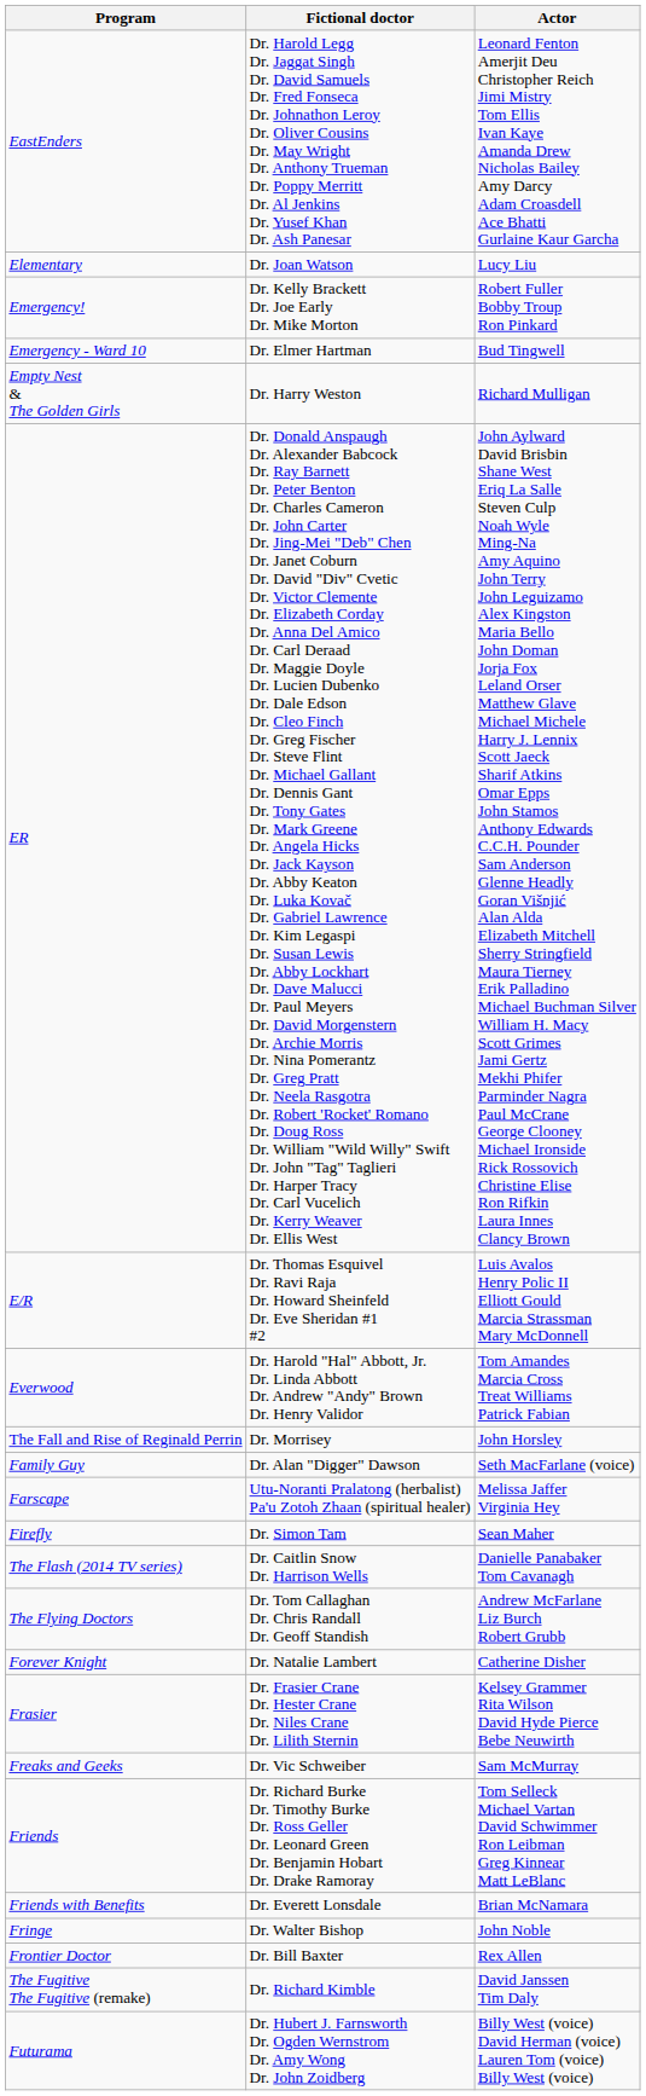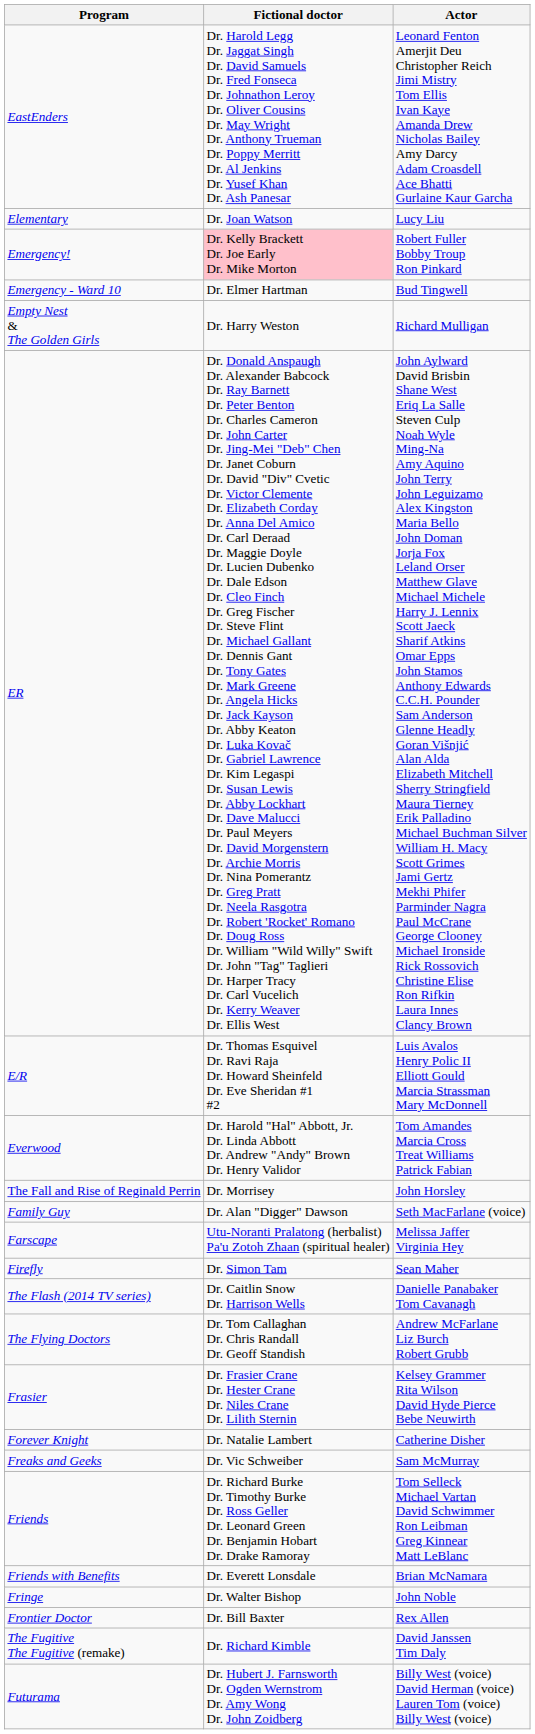 <table class="wikitable">
 <tr>
 <th>Program</th>
 <th>Fictional doctor</th>
 <th>Actor</th>
 </tr>
 <tr>
 <td><em><a href='#'>EastEnders</a></em></td>
 <td>Dr. <a href='#'>Harold Legg</a><br>Dr. <a href='#'>Jaggat Singh</a><br>Dr. <a href='#'>David Samuels</a><br>Dr. <a href='#'>Fred Fonseca</a><br> Dr. <a href='#'>Johnathon Leroy</a><br>Dr. <a href='#'>Oliver Cousins</a><br>Dr. <a href='#'>May Wright</a><br>Dr. <a href='#'>Anthony Trueman</a><br>Dr. <a href='#'>Poppy Merritt</a><br>Dr. <a href='#'>Al Jenkins</a><br>Dr. <a href='#'>Yusef Khan</a><br>Dr. <a href='#'>Ash Panesar</a></td>
 <td><a href='#'>Leonard Fenton</a><br>Amerjit Deu<br>Christopher Reich<br><a href='#'>Jimi Mistry</a><br><a href='#'>Tom Ellis</a><br><a href='#'>Ivan Kaye</a><br><a href='#'>Amanda Drew</a><br><a href='#'>Nicholas Bailey</a><br>Amy Darcy<br><a href='#'>Adam Croasdell</a><br><a href='#'>Ace Bhatti</a><br><a href='#'>Gurlaine Kaur Garcha</a></td>
 </tr>
 <tr>
 <td><em><a href='#'>Elementary</a></em></td>
 <td>Dr. <a href='#'>Joan Watson</a></td>
 <td><a href='#'>Lucy Liu</a></td>
 </tr>
 <tr>
 <td><em><a href='#'>Emergency!</a></em></td>
-<td>Dr. Kelly Brackett<br>Dr. Joe Early<br>Dr. Mike Morton</td>
+<td style="background: pink;">Dr. Kelly Brackett<br>Dr. Joe Early<br>Dr. Mike Morton</td>
 <td><a href='#'>Robert Fuller</a><br><a href='#'>Bobby Troup</a><br><a href='#'>Ron Pinkard</a></td>
 </tr>
 <tr>
 <td><em><a href='#'>Emergency - Ward 10</a></em></td>
 <td>Dr. Elmer Hartman</td>
 <td><a href='#'>Bud Tingwell</a></td>
 </tr>
 <tr>
 <td><em><a href='#'>Empty Nest</a></em><br>&<br><em><a href='#'>The Golden Girls</a></em></td>
 <td>Dr. Harry Weston</td>
 <td><a href='#'>Richard Mulligan</a></td>
 </tr>
 <tr>
 <td><em><a href='#'>ER</a></em></td>
 <td>Dr. <a href='#'>Donald Anspaugh</a><br>Dr. Alexander Babcock<br>Dr. <a href='#'>Ray Barnett</a><br>Dr. <a href='#'>Peter Benton</a><br>Dr. Charles Cameron<br>Dr. <a href='#'>John Carter</a><br>Dr. <a href='#'>Jing-Mei "Deb" Chen</a><br>Dr. Janet Coburn<br>Dr. David "Div" Cvetic<br>Dr. <a href='#'>Victor Clemente</a><br>Dr. <a href='#'>Elizabeth Corday</a><br>Dr. <a href='#'>Anna Del Amico</a><br>Dr. Carl Deraad<br>Dr. Maggie Doyle<br>Dr. Lucien Dubenko<br>Dr. Dale Edson<br>Dr. <a href='#'>Cleo Finch</a><br>Dr. Greg Fischer<br>Dr. Steve Flint<br>Dr. <a href='#'>Michael Gallant</a><br>Dr. Dennis Gant<br>Dr. <a href='#'>Tony Gates</a><br>Dr. <a href='#'>Mark Greene</a><br>Dr. <a href='#'>Angela Hicks</a><br>Dr. <a href='#'>Jack Kayson</a><br>Dr. Abby Keaton<br>Dr. <a href='#'>Luka Kovač</a><br>Dr. <a href='#'>Gabriel Lawrence</a><br>Dr. Kim Legaspi<br>Dr. <a href='#'>Susan Lewis</a><br>Dr. <a href='#'>Abby Lockhart</a><br>Dr. <a href='#'>Dave Malucci</a><br>Dr. Paul Meyers<br>Dr. <a href='#'>David Morgenstern</a><br>Dr. <a href='#'>Archie Morris</a><br>Dr. Nina Pomerantz<br>Dr. <a href='#'>Greg Pratt</a><br>Dr. <a href='#'>Neela Rasgotra</a><br>Dr. <a href='#'>Robert 'Rocket' Romano</a><br>Dr. <a href='#'>Doug Ross</a><br>Dr. William "Wild Willy" Swift<br>Dr. John "Tag" Taglieri<br>Dr. Harper Tracy<br>Dr. Carl Vucelich<br>Dr. <a href='#'>Kerry Weaver</a><br>Dr. Ellis West</td>
 <td><a href='#'>John Aylward</a><br>David Brisbin<br><a href='#'>Shane West</a><br><a href='#'>Eriq La Salle</a><br> Steven Culp<br><a href='#'>Noah Wyle</a><br><a href='#'>Ming-Na</a><br><a href='#'>Amy Aquino</a><br><a href='#'>John Terry</a><br><a href='#'>John Leguizamo</a><br><a href='#'>Alex Kingston</a><br><a href='#'>Maria Bello</a><br><a href='#'>John Doman</a><br><a href='#'>Jorja Fox</a><br><a href='#'>Leland Orser</a><br><a href='#'>Matthew Glave</a><br><a href='#'>Michael Michele</a><br><a href='#'>Harry J. Lennix</a><br><a href='#'>Scott Jaeck</a><br><a href='#'>Sharif Atkins</a><br><a href='#'>Omar Epps</a><br><a href='#'>John Stamos</a><br><a href='#'>Anthony Edwards</a><br><a href='#'>C.C.H. Pounder</a><br><a href='#'>Sam Anderson</a><br><a href='#'>Glenne Headly</a><br><a href='#'>Goran Višnjić</a><br><a href='#'>Alan Alda</a><br><a href='#'>Elizabeth Mitchell</a><br><a href='#'>Sherry Stringfield</a><br><a href='#'>Maura Tierney</a><br><a href='#'>Erik Palladino</a><br><a href='#'>Michael Buchman Silver</a><br><a href='#'>William H. Macy</a><br><a href='#'>Scott Grimes</a><br><a href='#'>Jami Gertz</a><br><a href='#'>Mekhi Phifer</a><br><a href='#'>Parminder Nagra</a><br><a href='#'>Paul McCrane</a><br><a href='#'>George Clooney</a><br><a href='#'>Michael Ironside</a><br><a href='#'>Rick Rossovich</a><br><a href='#'>Christine Elise</a><br><a href='#'>Ron Rifkin</a><br><a href='#'>Laura Innes</a><br><a href='#'>Clancy Brown</a></td>
 </tr>
 <tr>
 <td><em><a href='#'>E/R</a></em></td>
 <td>Dr. Thomas Esquivel<br>Dr. Ravi Raja<br>Dr. Howard Sheinfeld<br>Dr. Eve Sheridan #1<br>#2<br></td>
 <td><a href='#'>Luis Avalos</a><br><a href='#'>Henry Polic II</a><br><a href='#'>Elliott Gould</a><br><a href='#'>Marcia Strassman</a><br><a href='#'>Mary McDonnell</a></td>
 </tr>
 <tr>
 <td><em><a href='#'>Everwood</a></em></td>
 <td>Dr. Harold "Hal" Abbott, Jr.<br>Dr. Linda Abbott<br>Dr. Andrew "Andy" Brown<br>Dr. Henry Validor</td>
 <td><a href='#'>Tom Amandes</a><br><a href='#'>Marcia Cross</a><br><a href='#'>Treat Williams</a><br><a href='#'>Patrick Fabian</a></td>
 </tr>
 <tr>
 <td><a href='#'>The Fall and Rise of Reginald Perrin</a></td>
 <td>Dr. Morrisey</td>
 <td><a href='#'>John Horsley</a></td>
 </tr>
 <tr>
 <td><em><a href='#'>Family Guy</a></em></td>
 <td>Dr. Alan "Digger" Dawson</td>
 <td><a href='#'>Seth MacFarlane</a> (voice)</td>
 </tr>
 <tr>
 <td><em><a href='#'>Farscape</a></em></td>
 <td><a href='#'>Utu-Noranti Pralatong</a> (herbalist)<br><a href='#'>Pa'u Zotoh Zhaan</a> (spiritual healer)</td>
 <td><a href='#'>Melissa Jaffer</a><br><a href='#'>Virginia Hey</a></td>
 </tr>
 <tr>
 <td><em><a href='#'>Firefly</a></em></td>
 <td>Dr. <a href='#'>Simon Tam</a></td>
 <td><a href='#'>Sean Maher</a></td>
 </tr>
 <tr>
 <td><em><a href='#'>The Flash (2014 TV series)</a></em></td>
 <td>Dr. Caitlin Snow<br>Dr. <a href='#'>Harrison Wells</a></td>
 <td><a href='#'>Danielle Panabaker</a><br><a href='#'>Tom Cavanagh</a></td>
 </tr>
 <tr>
 <td><em><a href='#'>The Flying Doctors</a></em></td>
 <td>Dr. Tom Callaghan<br>Dr. Chris Randall<br>Dr. Geoff Standish<br></td>
 <td><a href='#'>Andrew McFarlane</a><br><a href='#'>Liz Burch</a><br><a href='#'>Robert Grubb</a></td>
 </tr>
 <tr>
+<td><em><a href='#'>Frasier</a></em></td>
+<td>Dr. <a href='#'>Frasier Crane</a><br>Dr. <a href='#'>Hester Crane</a><br>Dr. <a href='#'>Niles Crane</a><br>Dr. <a href='#'>Lilith Sternin</a></td>
+<td><a href='#'>Kelsey Grammer</a><br><a href='#'>Rita Wilson</a><br><a href='#'>David Hyde Pierce</a><br><a href='#'>Bebe Neuwirth</a></td>
+</tr>
+<tr>
 <td><em><a href='#'>Forever Knight</a></em></td>
 <td>Dr. Natalie Lambert</td>
 <td><a href='#'>Catherine Disher</a></td>
-</tr>
-<tr>
-<td><em><a href='#'>Frasier</a></em></td>
-<td>Dr. <a href='#'>Frasier Crane</a><br>Dr. <a href='#'>Hester Crane</a><br>Dr. <a href='#'>Niles Crane</a><br>Dr. <a href='#'>Lilith Sternin</a></td>
-<td><a href='#'>Kelsey Grammer</a><br><a href='#'>Rita Wilson</a><br><a href='#'>David Hyde Pierce</a><br><a href='#'>Bebe Neuwirth</a></td>
 </tr>
 <tr>
 <td><em><a href='#'>Freaks and Geeks</a></em></td>
 <td>Dr. Vic Schweiber</td>
 <td><a href='#'>Sam McMurray</a></td>
 </tr>
 <tr>
 <td><em><a href='#'>Friends</a></em></td>
 <td>Dr. Richard Burke<br>Dr. Timothy Burke<br>Dr. <a href='#'>Ross Geller</a><br>Dr. Leonard Green<br>Dr. Benjamin Hobart<br>Dr. Drake Ramoray<br></td>
 <td><a href='#'>Tom Selleck</a><br><a href='#'>Michael Vartan</a><br><a href='#'>David Schwimmer</a><br><a href='#'>Ron Leibman</a><br><a href='#'>Greg Kinnear</a><br><a href='#'>Matt LeBlanc</a></td>
 </tr>
 <tr>
 <td><em><a href='#'>Friends with Benefits</a></em></td>
 <td>Dr. Everett Lonsdale</td>
 <td><a href='#'>Brian McNamara</a></td>
 </tr>
 <tr>
 <td><em><a href='#'>Fringe</a></em></td>
 <td>Dr. Walter Bishop</td>
 <td><a href='#'>John Noble</a></td>
 </tr>
 <tr>
 <td><em><a href='#'>Frontier Doctor</a></em></td>
 <td>Dr. Bill Baxter</td>
 <td><a href='#'>Rex Allen</a></td>
 </tr>
 <tr>
 <td><em><a href='#'>The Fugitive</a></em><br><em><a href='#'>The Fugitive</a></em> (remake)</td>
 <td>Dr. <a href='#'>Richard Kimble</a></td>
 <td><a href='#'>David Janssen</a><br><a href='#'>Tim Daly</a></td>
 </tr>
 <tr>
 <td><em><a href='#'>Futurama</a></em></td>
 <td>Dr. <a href='#'>Hubert J. Farnsworth</a><br> Dr. <a href='#'>Ogden Wernstrom</a><br> Dr. <a href='#'>Amy Wong</a><br>Dr. <a href='#'>John Zoidberg</a></td>
 <td><a href='#'>Billy West</a> (voice)<br><a href='#'>David Herman</a> (voice)<br> <a href='#'>Lauren Tom</a> (voice)<br><a href='#'>Billy West</a> (voice)</td>
 </tr>
 </table>
